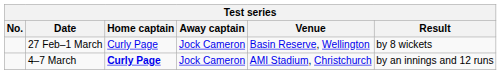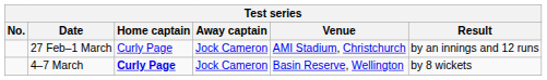 <table class="wikitable">
 <tr>
 <th colspan="9">Test series</th>
 </tr>
 <tr>
 <th>No.</th>
 <th>Date</th>
 <th>Home captain</th>
 <th>Away captain</th>
 <th>Venue</th>
 <th>Result</th>
 </tr>
 <tr>
 <td></td>
 <td>27 Feb–1 March</td>
 <td><a href='#'>Curly Page</a></td>
 <td><a href='#'>Jock Cameron</a></td>
-<td><a href='#'>Basin Reserve</a>, <a href='#'>Wellington</a></td>
-<td> by 8 wickets</td>
+<td><a href='#'>AMI Stadium</a>, <a href='#'>Christchurch</a></td>
+<td> by an innings and 12 runs</td>
 </tr>
 <tr>
 <td></td>
 <td>4–7 March</td>
 <td><strong><a href='#'>Curly Page</a></strong></td>
 <td><a href='#'>Jock Cameron</a></td>
-<td><a href='#'>AMI Stadium</a>, <a href='#'>Christchurch</a></td>
-<td> by an innings and 12 runs</td>
+<td><a href='#'>Basin Reserve</a>, <a href='#'>Wellington</a></td>
+<td> by 8 wickets</td>
 </tr>
 </table>
